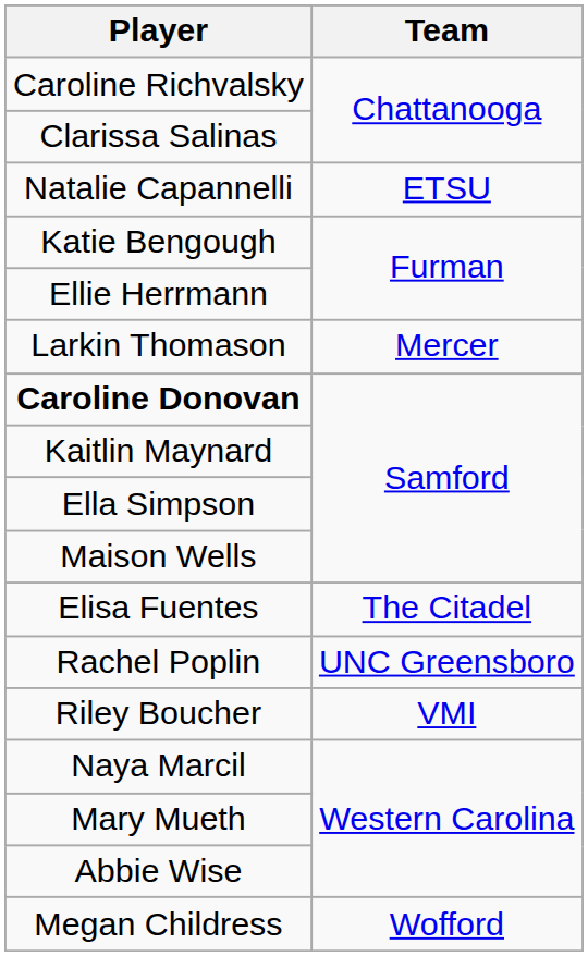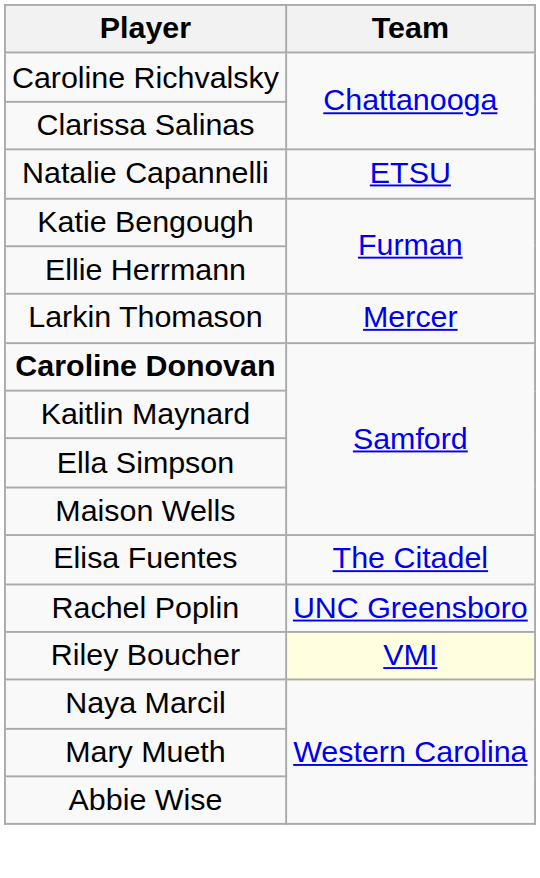 <table class="wikitable" style="text-align: center;">
 <tr>
 <th>Player</th>
 <th>Team</th>
 </tr>
 <tr>
 <td>Caroline Richvalsky</td>
 <td rowspan=2><a href='#'>Chattanooga</a></td>
 </tr>
 <tr>
 <td>Clarissa Salinas</td>
 </tr>
 <tr>
 <td>Natalie Capannelli</td>
 <td><a href='#'>ETSU</a></td>
 </tr>
 <tr>
 <td>Katie Bengough</td>
 <td rowspan=2><a href='#'>Furman</a></td>
 </tr>
 <tr>
 <td>Ellie Herrmann</td>
 </tr>
 <tr>
 <td>Larkin Thomason</td>
 <td><a href='#'>Mercer</a></td>
 </tr>
 <tr>
 <td><strong>Caroline Donovan</strong></td>
 <td rowspan=4><a href='#'>Samford</a></td>
 </tr>
 <tr>
 <td>Kaitlin Maynard</td>
 </tr>
 <tr>
 <td>Ella Simpson</td>
 </tr>
 <tr>
 <td>Maison Wells</td>
 </tr>
 <tr>
 <td>Elisa Fuentes</td>
 <td><a href='#'>The Citadel</a></td>
 </tr>
 <tr>
 <td>Rachel Poplin</td>
 <td><a href='#'>UNC Greensboro</a></td>
 </tr>
 <tr>
 <td>Riley Boucher</td>
-<td><a href='#'>VMI</a></td>
+<td style="background: lightyellow;"><a href='#'>VMI</a></td>
 </tr>
 <tr>
 <td>Naya Marcil</td>
 <td rowspan=3><a href='#'>Western Carolina</a></td>
 </tr>
 <tr>
 <td>Mary Mueth</td>
 </tr>
 <tr>
 <td>Abbie Wise</td>
 </tr>
-<tr>
-<td>Megan Childress</td>
-<td><a href='#'>Wofford</a></td>
-</tr>
 </table>
